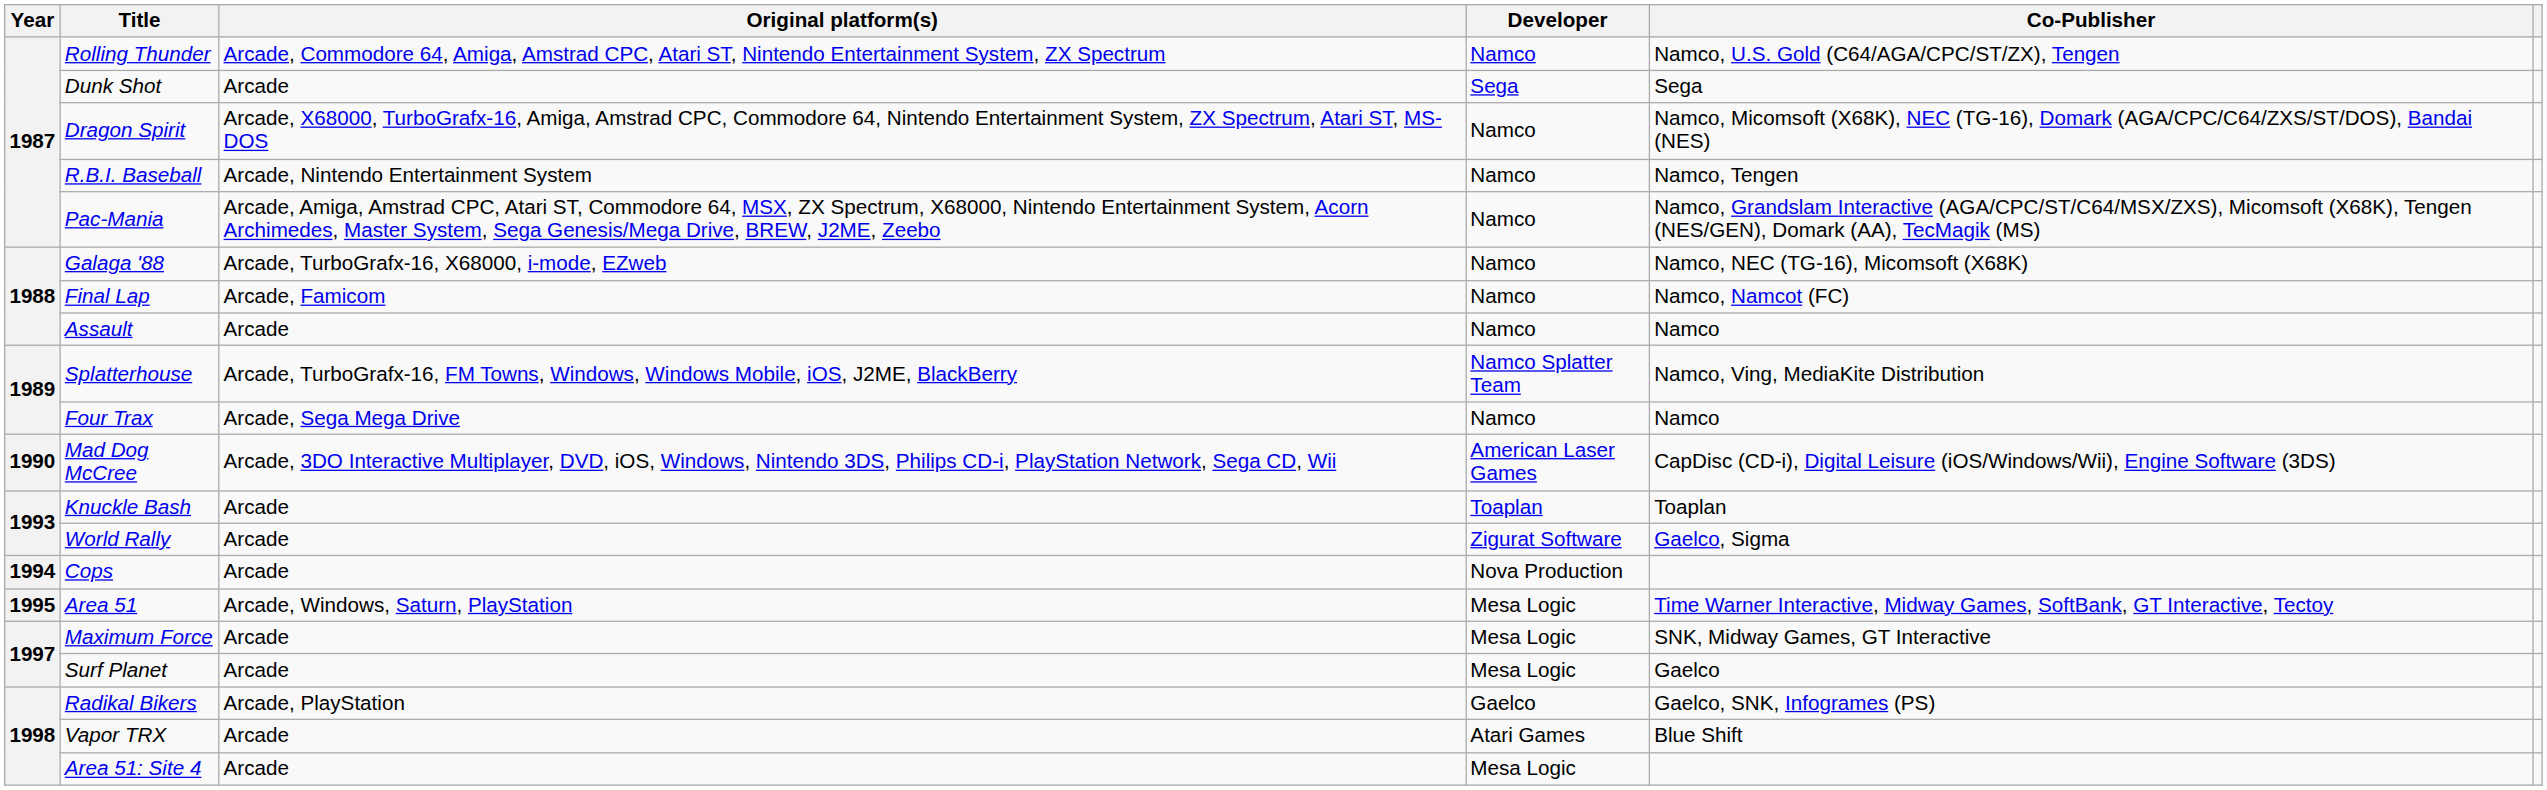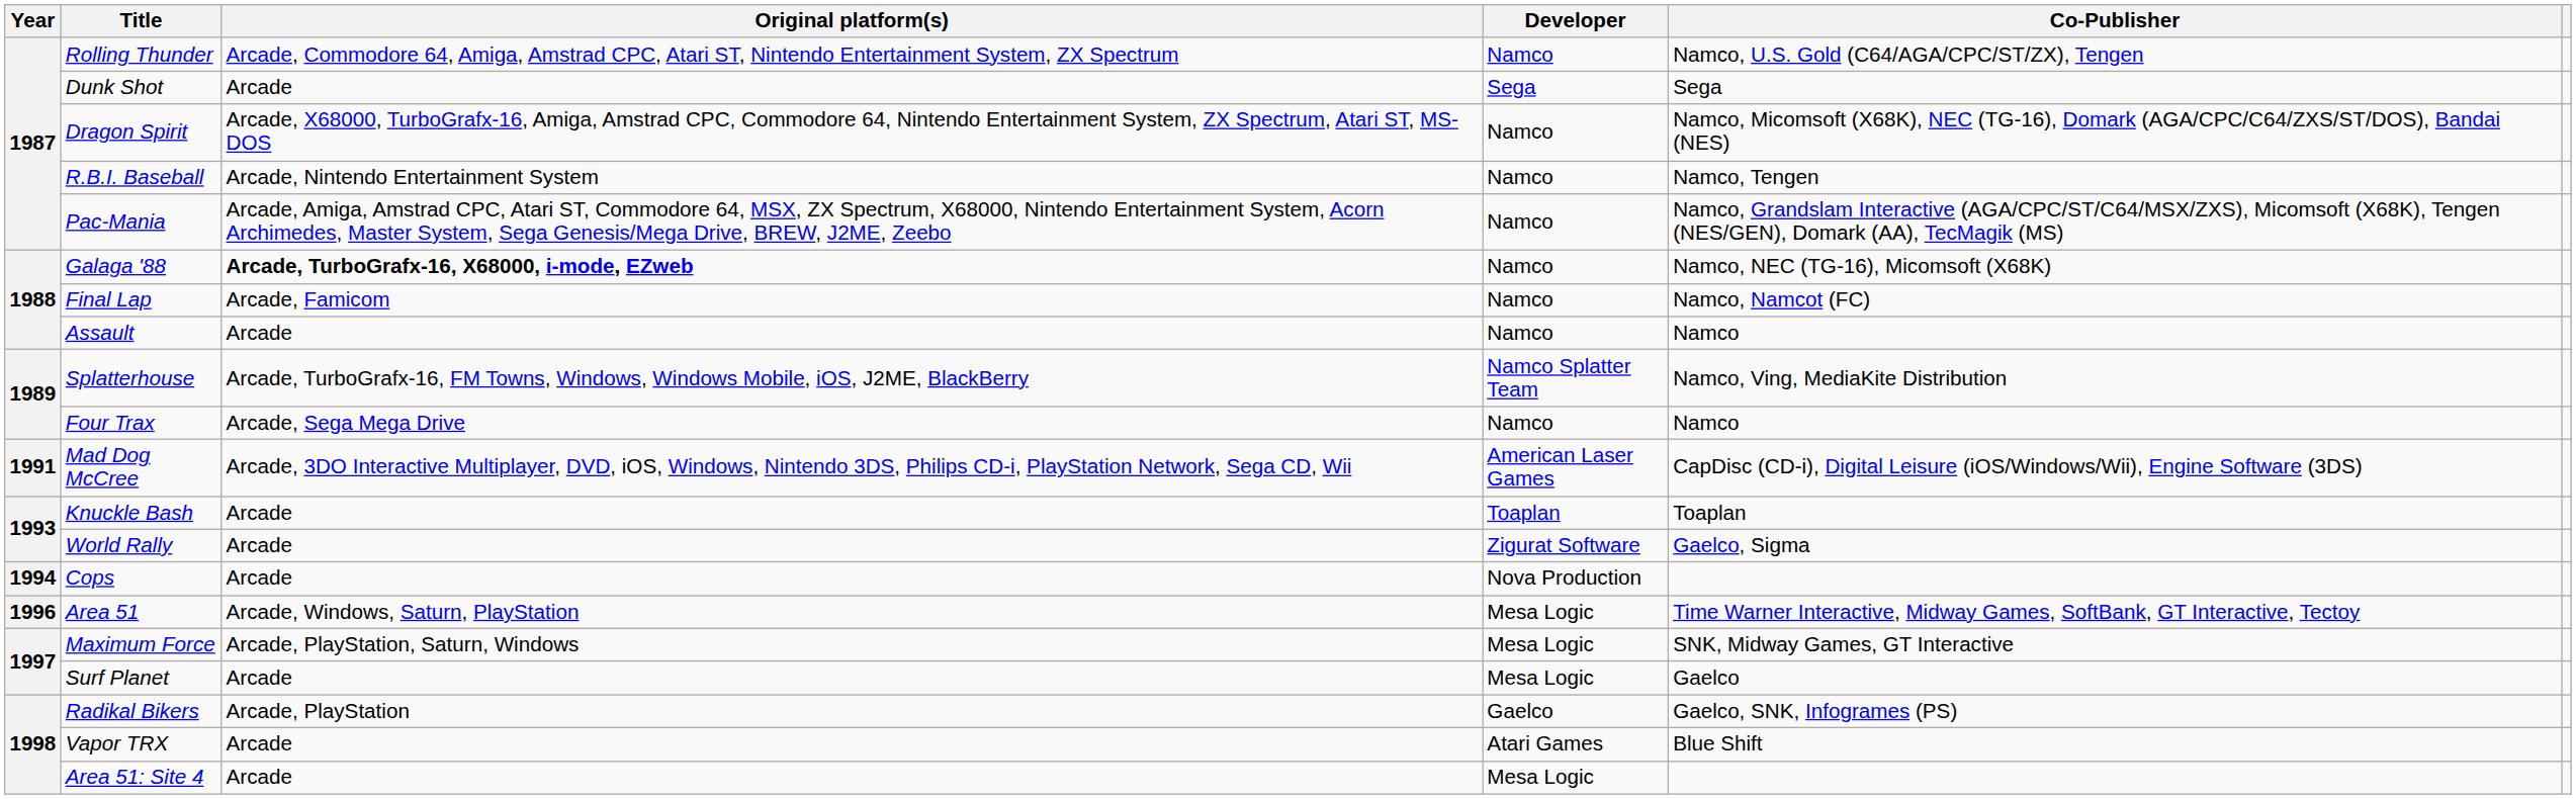 <table class="wikitable sortable">
 <tr>
 <th>Year</th>
 <th>Title</th>
 <th>Original platform(s)</th>
 <th>Developer</th>
 <th>Co-Publisher</th>
 <th></th>
 </tr>
 <tr>
 <th rowspan="5">1987</th>
 <td><em><a href='#'>Rolling Thunder</a></em></td>
 <td><a href='#'>Arcade</a>, <a href='#'>Commodore 64</a>, <a href='#'>Amiga</a>, <a href='#'>Amstrad CPC</a>, <a href='#'>Atari ST</a>, <a href='#'>Nintendo Entertainment System</a>, <a href='#'>ZX Spectrum</a></td>
 <td><a href='#'>Namco</a></td>
 <td>Namco, <a href='#'>U.S. Gold</a> (C64/AGA/CPC/ST/ZX), <a href='#'>Tengen</a></td>
 <td></td>
 </tr>
 <tr>
 <td><em>Dunk Shot</em></td>
 <td>Arcade</td>
 <td><a href='#'>Sega</a></td>
 <td>Sega</td>
 <td></td>
 </tr>
 <tr>
 <td><em><a href='#'>Dragon Spirit</a></em></td>
 <td>Arcade, <a href='#'>X68000</a>, <a href='#'>TurboGrafx-16</a>, Amiga, Amstrad CPC, Commodore 64, Nintendo Entertainment System, <a href='#'>ZX Spectrum</a>, <a href='#'>Atari ST</a>, <a href='#'>MS-DOS</a></td>
 <td>Namco</td>
 <td>Namco, Micomsoft (X68K), <a href='#'>NEC</a> (TG-16), <a href='#'>Domark</a> (AGA/CPC/C64/ZXS/ST/DOS), <a href='#'>Bandai</a> (NES)</td>
 <td></td>
 </tr>
 <tr>
 <td><em><a href='#'>R.B.I. Baseball</a></em></td>
 <td>Arcade, Nintendo Entertainment System</td>
 <td>Namco</td>
 <td>Namco, Tengen</td>
 <td></td>
 </tr>
 <tr>
 <td><em><a href='#'>Pac-Mania</a></em></td>
 <td>Arcade, Amiga, Amstrad CPC, Atari ST, Commodore 64, <a href='#'>MSX</a>, ZX Spectrum, X68000, Nintendo Entertainment System, <a href='#'>Acorn Archimedes</a>, <a href='#'>Master System</a>, <a href='#'>Sega Genesis/Mega Drive</a>, <a href='#'>BREW</a>, <a href='#'>J2ME</a>, <a href='#'>Zeebo</a></td>
 <td>Namco</td>
 <td>Namco, <a href='#'>Grandslam Interactive</a> (AGA/CPC/ST/C64/MSX/ZXS), Micomsoft (X68K), Tengen (NES/GEN), Domark (AA), <a href='#'>TecMagik</a> (MS)</td>
 <td></td>
 </tr>
 <tr>
 <th rowspan="3">1988</th>
 <td><em><a href='#'>Galaga '88</a></em></td>
-<td>Arcade, TurboGrafx-16, X68000, <a href='#'>i-mode</a>, <a href='#'>EZweb</a></td>
+<td><strong>Arcade, TurboGrafx-16, X68000, <a href='#'>i-mode</a>, <a href='#'>EZweb</a></strong></td>
 <td>Namco</td>
 <td>Namco, NEC (TG-16), Micomsoft (X68K)</td>
 <td></td>
 </tr>
 <tr>
 <td><em><a href='#'>Final Lap</a></em></td>
 <td>Arcade, <a href='#'>Famicom</a></td>
 <td>Namco</td>
 <td>Namco, <a href='#'>Namcot</a> (FC)</td>
 <td></td>
 </tr>
 <tr>
 <td><em><a href='#'>Assault</a></em></td>
 <td>Arcade</td>
 <td>Namco</td>
 <td>Namco</td>
 <td></td>
 </tr>
 <tr>
 <th rowspan="2">1989</th>
 <td><em><a href='#'>Splatterhouse</a></em></td>
 <td>Arcade, TurboGrafx-16, <a href='#'>FM Towns</a>, <a href='#'>Windows</a>, <a href='#'>Windows Mobile</a>, <a href='#'>iOS</a>, J2ME, <a href='#'>BlackBerry</a></td>
 <td><a href='#'>Namco Splatter Team</a></td>
 <td>Namco, Ving, MediaKite Distribution</td>
 <td></td>
 </tr>
 <tr>
 <td><em><a href='#'>Four Trax</a></em></td>
 <td>Arcade, <a href='#'>Sega Mega Drive</a></td>
 <td>Namco</td>
 <td>Namco</td>
 <td></td>
 </tr>
 <tr>
-<th>1990</th>
+<th>1991</th>
 <td><em><a href='#'>Mad Dog McCree</a></em></td>
 <td>Arcade, <a href='#'>3DO Interactive Multiplayer</a>, <a href='#'>DVD</a>, iOS, <a href='#'>Windows</a>, <a href='#'>Nintendo 3DS</a>, <a href='#'>Philips CD-i</a>, <a href='#'>PlayStation Network</a>, <a href='#'>Sega CD</a>, <a href='#'>Wii</a></td>
 <td><a href='#'>American Laser Games</a></td>
 <td>CapDisc (CD-i), <a href='#'>Digital Leisure</a> (iOS/Windows/Wii), <a href='#'>Engine Software</a> (3DS)</td>
 <td></td>
 </tr>
 <tr>
 <th rowspan="2">1993</th>
 <td><em><a href='#'>Knuckle Bash</a></em></td>
 <td>Arcade</td>
 <td><a href='#'>Toaplan</a></td>
 <td>Toaplan</td>
 <td></td>
 </tr>
 <tr>
 <td><em><a href='#'>World Rally</a></em></td>
 <td>Arcade</td>
 <td><a href='#'>Zigurat Software</a></td>
 <td><a href='#'>Gaelco</a>, Sigma</td>
 <td></td>
 </tr>
 <tr>
 <th>1994</th>
 <td><em><a href='#'>Cops</a></em></td>
 <td>Arcade</td>
 <td>Nova Production</td>
 <td></td>
 <td></td>
 </tr>
 <tr>
-<th>1995</th>
+<th>1996</th>
 <td><em><a href='#'>Area 51</a></em></td>
 <td>Arcade, Windows, <a href='#'>Saturn</a>, <a href='#'>PlayStation</a></td>
 <td>Mesa Logic</td>
 <td><a href='#'>Time Warner Interactive</a>, <a href='#'>Midway Games</a>, <a href='#'>SoftBank</a>, <a href='#'>GT Interactive</a>, <a href='#'>Tectoy</a></td>
 <td></td>
 </tr>
 <tr>
 <th rowspan="2">1997</th>
 <td><em><a href='#'>Maximum Force</a></em></td>
-<td>Arcade</td>
+<td>Arcade, PlayStation, Saturn, Windows</td>
 <td>Mesa Logic</td>
 <td>SNK, Midway Games, GT Interactive</td>
 <td></td>
 </tr>
 <tr>
 <td><em>Surf Planet</em></td>
 <td>Arcade</td>
 <td>Mesa Logic</td>
 <td>Gaelco</td>
 <td></td>
 </tr>
 <tr>
 <th rowspan="3">1998</th>
 <td><em><a href='#'>Radikal Bikers</a></em></td>
 <td>Arcade, PlayStation</td>
 <td>Gaelco</td>
 <td>Gaelco, SNK, <a href='#'>Infogrames</a> (PS)</td>
 <td></td>
 </tr>
 <tr>
 <td><em>Vapor TRX</em></td>
 <td>Arcade</td>
 <td>Atari Games</td>
 <td>Blue Shift</td>
 <td></td>
 </tr>
 <tr>
 <td><em><a href='#'>Area 51: Site 4</a></em></td>
 <td>Arcade</td>
 <td>Mesa Logic</td>
 <td></td>
 <td></td>
 </tr>
 </table>
